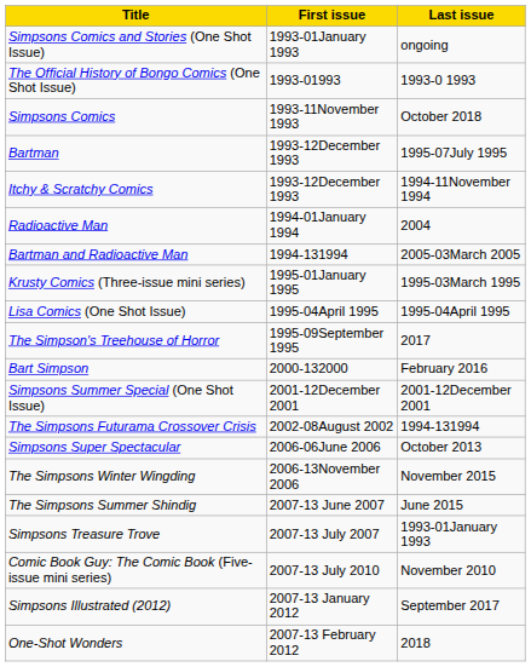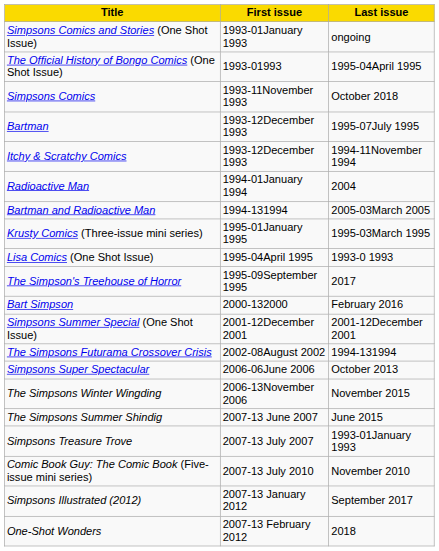 <table class="wikitable" style="width:100%;">
 <tr>
 <th style="background:#fada00;">Title</th>
 <th style="background:#fada00;">First issue</th>
 <th style="background:#fada00;">Last issue</th>
 </tr>
 <tr>
 <td><em><a href='#'>Simpsons Comics and Stories</a></em> (One Shot Issue)</td>
 <td><span>1993-01</span>January 1993</td>
 <td>ongoing</td>
 </tr>
 <tr>
 <td><em><a href='#'>The Official History of Bongo Comics</a></em> (One Shot Issue)</td>
 <td><span>1993-0</span>1993</td>
-<td><span>1993-0</span> 1993</td>
+<td><span>1995-04</span>April 1995</td>
 </tr>
 <tr>
 <td><em><a href='#'>Simpsons Comics</a></em></td>
 <td><span>1993-11</span>November 1993</td>
 <td>October 2018</td>
 </tr>
 <tr>
 <td><em><a href='#'>Bartman</a></em></td>
 <td><span>1993-12</span>December 1993</td>
 <td><span>1995-07</span>July 1995</td>
 </tr>
 <tr>
 <td><em><a href='#'>Itchy & Scratchy Comics</a></em></td>
 <td><span>1993-12</span>December 1993</td>
 <td><span>1994-11</span>November 1994</td>
 </tr>
 <tr>
 <td><em><a href='#'>Radioactive Man</a></em></td>
 <td><span>1994-01</span>January 1994</td>
 <td>2004</td>
 </tr>
 <tr>
 <td><em><a href='#'>Bartman and Radioactive Man</a></em></td>
 <td><span>1994-13</span>1994</td>
 <td><span>2005-03</span>March 2005</td>
 </tr>
 <tr>
 <td><em><a href='#'>Krusty Comics</a></em> (Three-issue mini series)</td>
 <td><span>1995-01</span>January 1995</td>
 <td><span>1995-03</span>March 1995</td>
 </tr>
 <tr>
 <td><em><a href='#'>Lisa Comics</a></em> (One Shot Issue)</td>
 <td><span>1995-04</span>April 1995</td>
-<td><span>1995-04</span>April 1995</td>
+<td><span>1993-0</span> 1993</td>
 </tr>
 <tr>
 <td><em><a href='#'>The Simpson's Treehouse of Horror</a></em></td>
 <td><span>1995-09</span>September 1995</td>
 <td>2017</td>
 </tr>
 <tr>
 <td><em><a href='#'>Bart Simpson</a></em></td>
 <td><span>2000-13</span>2000</td>
 <td>February 2016</td>
 </tr>
 <tr>
 <td><em><a href='#'>Simpsons Summer Special</a></em> (One Shot Issue)</td>
 <td><span>2001-12</span>December 2001</td>
 <td><span>2001-12</span>December 2001</td>
 </tr>
 <tr>
 <td><em><a href='#'>The Simpsons Futurama Crossover Crisis</a></em></td>
 <td><span>2002-08</span>August 2002</td>
 <td><span>1994-13</span>1994</td>
 </tr>
 <tr>
 <td><em><a href='#'>Simpsons Super Spectacular</a></em></td>
 <td><span>2006-06</span>June 2006</td>
 <td>October 2013</td>
 </tr>
 <tr>
 <td><em>The Simpsons Winter Wingding</em></td>
 <td><span>2006-13</span>November 2006</td>
 <td>November 2015</td>
 </tr>
 <tr>
 <td><em>The Simpsons Summer Shindig</em></td>
 <td><span>2007-13</span> June 2007</td>
 <td>June 2015</td>
 </tr>
 <tr>
 <td><em>Simpsons Treasure Trove</em></td>
 <td><span>2007-13</span> July 2007</td>
 <td><span>1993-01</span>January 1993</td>
 </tr>
 <tr>
 <td><em>Comic Book Guy: The Comic Book</em> (Five-issue mini series)</td>
 <td><span>2007-13</span> July 2010</td>
 <td>November 2010</td>
 </tr>
 <tr>
 <td><em>Simpsons Illustrated (2012)</em></td>
 <td><span>2007-13</span> January 2012</td>
 <td>September 2017</td>
 </tr>
 <tr>
 <td><em>One-Shot Wonders</em></td>
 <td><span>2007-13</span> February 2012</td>
 <td>2018</td>
 </tr>
 </table>
